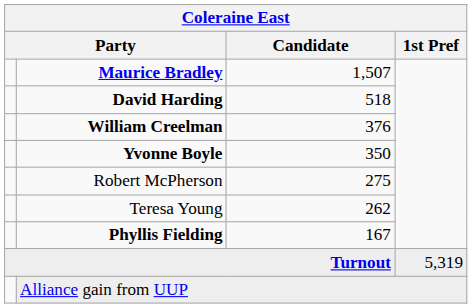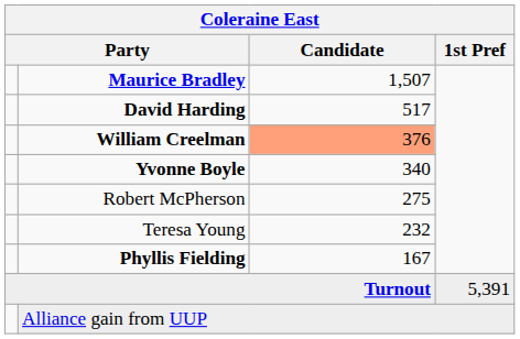 <table class="wikitable">
 <tr>
 <th colspan="4" align="center"><a href='#'>Coleraine East</a></th>
 </tr>
 <tr>
 <th colspan="2" align="center" width=200>Party</th>
 <th width=150>Candidate</th>
 <th width=60>1st Pref</th>
 </tr>
 <tr>
 <td></td>
 <td align="right"><strong><a href='#'>Maurice Bradley</a></strong></td>
 <td align="right">1,507</td>
 </tr>
 <tr>
 <td></td>
 <td align="right"><strong>David Harding</strong></td>
-<td align="right">518</td>
+<td align="right">517</td>
 </tr>
 <tr>
 <td></td>
 <td align="right"><strong>William Creelman</strong></td>
-<td align="right">376</td>
+<td align="right" style="background: lightsalmon;">376</td>
 </tr>
 <tr>
 <td></td>
 <td align="right"><strong>Yvonne Boyle</strong></td>
-<td align="right">350</td>
+<td align="right">340</td>
 </tr>
 <tr>
 <td></td>
 <td align="right">Robert McPherson</td>
 <td align="right">275</td>
 </tr>
 <tr>
 <td></td>
 <td align="right">Teresa Young</td>
-<td align="right">262</td>
+<td align="right">232</td>
 </tr>
 <tr>
 <td></td>
 <td align="right"><strong>Phyllis Fielding</strong></td>
 <td align="right">167</td>
 </tr>
 <tr bgcolor="EEEEEE">
 <td colspan=3 align="right"><strong><a href='#'>Turnout</a></strong></td>
-<td align="right">5,319</td>
+<td align="right">5,391</td>
 </tr>
 <tr>
 <td bgcolor=></td>
 <td colspan=3 bgcolor="EEEEEE"><a href='#'>Alliance</a> gain from <a href='#'>UUP</a></td>
 </tr>
 </table>
